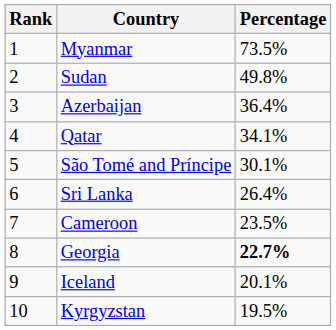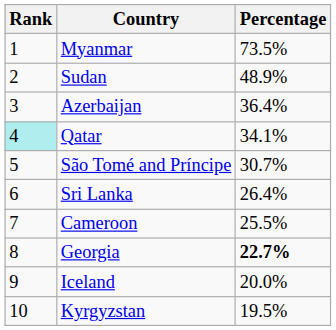 <table class="wikitable sortable" style="margin-left: auto; margin-right: auto; border: none;">
 <tr>
 <th>Rank</th>
 <th>Country</th>
 <th>Percentage</th>
 </tr>
 <tr>
 <td>1</td>
 <td> <a href='#'>Myanmar</a></td>
 <td>73.5%</td>
 </tr>
 <tr>
 <td>2</td>
 <td> <a href='#'>Sudan</a></td>
-<td>49.8%</td>
+<td>48.9%</td>
 </tr>
 <tr>
 <td>3</td>
 <td> <a href='#'>Azerbaijan</a></td>
 <td>36.4%</td>
 </tr>
 <tr>
-<td>4</td>
+<td style="background: paleturquoise;">4</td>
 <td> <a href='#'>Qatar</a></td>
 <td>34.1%</td>
 </tr>
 <tr>
 <td>5</td>
 <td> <a href='#'>São Tomé and Príncipe</a></td>
-<td>30.1%</td>
+<td>30.7%</td>
 </tr>
 <tr>
 <td>6</td>
 <td> <a href='#'>Sri Lanka</a></td>
 <td>26.4%</td>
 </tr>
 <tr>
 <td>7</td>
 <td> <a href='#'>Cameroon</a></td>
-<td>23.5%</td>
+<td>25.5%</td>
 </tr>
 <tr>
 <td>8</td>
 <td> <a href='#'>Georgia</a></td>
 <td><strong>22.7%</strong></td>
 </tr>
 <tr>
 <td>9</td>
 <td> <a href='#'>Iceland</a></td>
-<td>20.1%</td>
+<td>20.0%</td>
 </tr>
 <tr>
 <td>10</td>
 <td> <a href='#'>Kyrgyzstan</a></td>
 <td>19.5%</td>
 </tr>
 </table>
